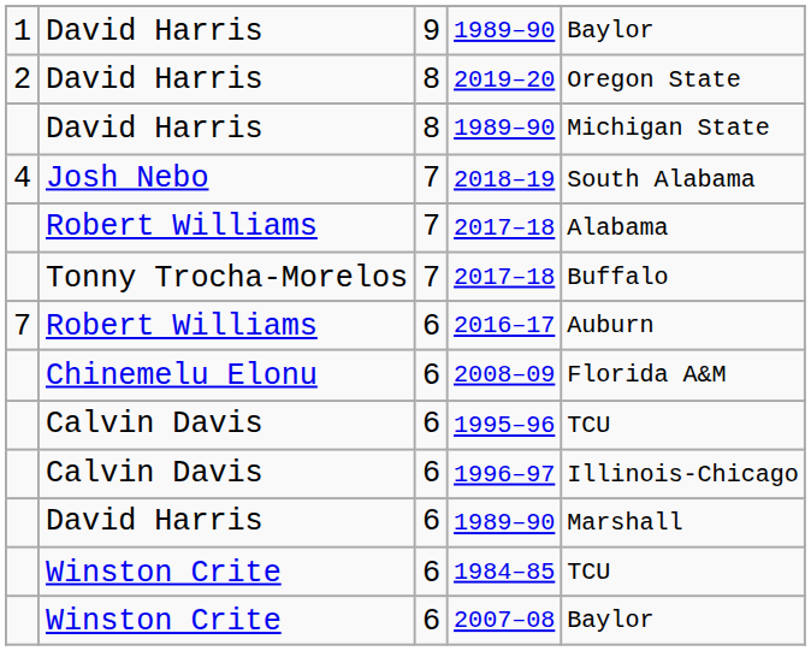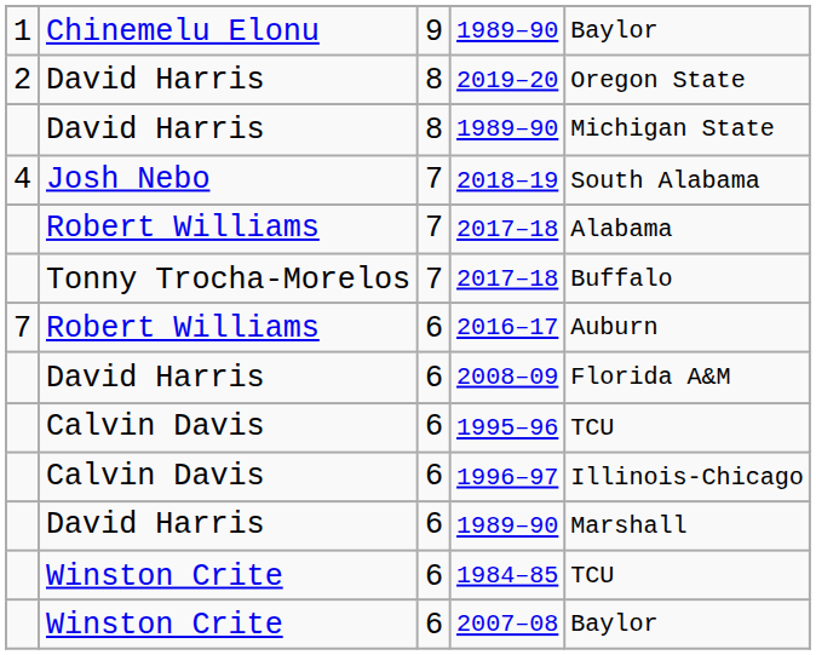 <table class="wikitable">
 <tr>
 </tr>
 <tr>
 <td>1</td>
-<td>David Harris</td>
+<td><a href='#'>Chinemelu Elonu</a></td>
 <td>9</td>
 <td style="font-size:80%;"><a href='#'>1989–90</a></td>
 <td style="font-size:80%;">Baylor</td>
 </tr>
 <tr>
 <td>2</td>
 <td>David Harris</td>
 <td>8</td>
 <td style="font-size:80%;"><a href='#'>2019–20</a></td>
 <td style="font-size:80%;">Oregon State</td>
 </tr>
 <tr>
 <td></td>
 <td>David Harris</td>
 <td>8</td>
 <td style="font-size:80%;"><a href='#'>1989–90</a></td>
 <td style="font-size:80%;">Michigan State</td>
 </tr>
 <tr>
 <td>4</td>
 <td><a href='#'>Josh Nebo</a></td>
 <td>7</td>
 <td style="font-size:80%;"><a href='#'>2018–19</a></td>
 <td style="font-size:80%;">South Alabama</td>
 </tr>
 <tr>
 <td></td>
 <td><a href='#'>Robert Williams</a></td>
 <td>7</td>
 <td style="font-size:80%;"><a href='#'>2017–18</a></td>
 <td style="font-size:80%;">Alabama</td>
 </tr>
 <tr>
 <td></td>
 <td>Tonny Trocha-Morelos</td>
 <td>7</td>
 <td style="font-size:80%;"><a href='#'>2017–18</a></td>
 <td style="font-size:80%;">Buffalo</td>
 </tr>
 <tr>
 <td>7</td>
 <td><a href='#'>Robert Williams</a></td>
 <td>6</td>
 <td style="font-size:80%;"><a href='#'>2016–17</a></td>
 <td style="font-size:80%;">Auburn</td>
 </tr>
 <tr>
 <td></td>
-<td><a href='#'>Chinemelu Elonu</a></td>
+<td>David Harris</td>
 <td>6</td>
 <td style="font-size:80%;"><a href='#'>2008–09</a></td>
 <td style="font-size:80%;">Florida A&M</td>
 </tr>
 <tr>
 <td></td>
 <td>Calvin Davis</td>
 <td>6</td>
 <td style="font-size:80%;"><a href='#'>1995–96</a></td>
 <td style="font-size:80%;">TCU</td>
 </tr>
 <tr>
 <td></td>
 <td>Calvin Davis</td>
 <td>6</td>
 <td style="font-size:80%;"><a href='#'>1996–97</a></td>
 <td style="font-size:80%;">Illinois-Chicago</td>
 </tr>
 <tr>
 <td></td>
 <td>David Harris</td>
 <td>6</td>
 <td style="font-size:80%;"><a href='#'>1989–90</a></td>
 <td style="font-size:80%;">Marshall</td>
 </tr>
 <tr>
 <td></td>
 <td><a href='#'>Winston Crite</a></td>
 <td>6</td>
 <td style="font-size:80%;"><a href='#'>1984–85</a></td>
 <td style="font-size:80%;">TCU</td>
 </tr>
 <tr>
 <td></td>
 <td><a href='#'>Winston Crite</a></td>
 <td>6</td>
 <td style="font-size:80%;"><a href='#'>2007–08</a></td>
 <td style="font-size:80%;">Baylor</td>
 </tr>
 </table>
